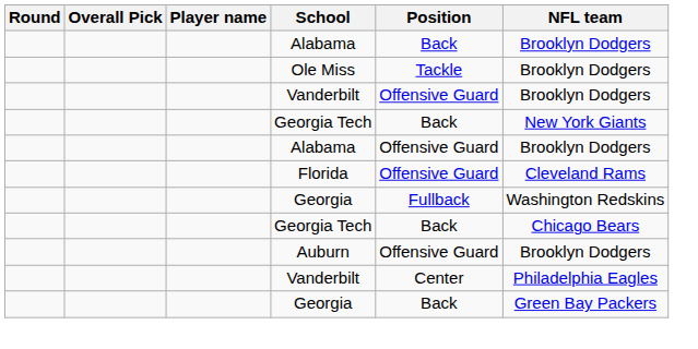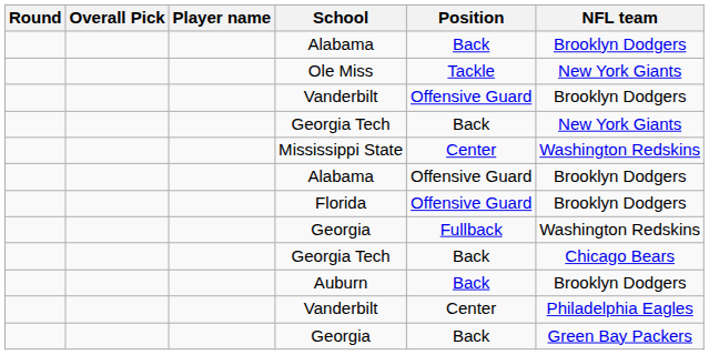 <table class="wikitable sortable" style="text-align:center">
 <tr>
 <th scope="col">Round</th>
 <th scope="col">Overall Pick</th>
 <th scope="col">Player name</th>
 <th scope="col">School</th>
 <th scope="col">Position</th>
 <th scope="col">NFL team</th>
 </tr>
 <tr>
 <td></td>
 <td></td>
 <td></td>
 <td>Alabama</td>
 <td><a href='#'>Back</a></td>
 <td><a href='#'>Brooklyn Dodgers</a></td>
 </tr>
 <tr>
 <td></td>
 <td></td>
 <td></td>
 <td>Ole Miss</td>
 <td><a href='#'>Tackle</a></td>
-<td>Brooklyn Dodgers</td>
+<td><a href='#'>New York Giants</a></td>
 </tr>
 <tr>
 <td></td>
 <td></td>
 <td></td>
 <td>Vanderbilt</td>
 <td><a href='#'>Offensive Guard</a></td>
 <td>Brooklyn Dodgers</td>
 </tr>
 <tr>
 <td></td>
 <td></td>
 <td></td>
 <td>Georgia Tech</td>
 <td>Back</td>
 <td><a href='#'>New York Giants</a></td>
 </tr>
 <tr>
 <td></td>
 <td></td>
 <td></td>
+<td>Mississippi State</td>
+<td><a href='#'>Center</a></td>
+<td><a href='#'>Washington Redskins</a></td>
+</tr>
+<tr>
+<td></td>
+<td></td>
+<td></td>
 <td>Alabama</td>
 <td>Offensive Guard</td>
 <td>Brooklyn Dodgers</td>
 </tr>
 <tr>
 <td></td>
 <td></td>
 <td></td>
 <td>Florida</td>
 <td><a href='#'>Offensive Guard</a></td>
-<td><a href='#'>Cleveland Rams</a></td>
+<td>Brooklyn Dodgers</td>
 </tr>
 <tr>
 <td></td>
 <td></td>
 <td></td>
 <td>Georgia</td>
 <td><a href='#'>Fullback</a></td>
 <td>Washington Redskins</td>
 </tr>
 <tr>
 <td></td>
 <td></td>
 <td></td>
 <td>Georgia Tech</td>
 <td>Back</td>
 <td><a href='#'>Chicago Bears</a></td>
 </tr>
 <tr>
 <td></td>
 <td></td>
 <td></td>
 <td>Auburn</td>
-<td>Offensive Guard</td>
+<td><a href='#'>Back</a></td>
 <td>Brooklyn Dodgers</td>
 </tr>
 <tr>
 <td></td>
 <td></td>
 <td></td>
 <td>Vanderbilt</td>
 <td>Center</td>
 <td><a href='#'>Philadelphia Eagles</a></td>
 </tr>
 <tr>
 <td></td>
 <td></td>
 <td></td>
 <td>Georgia</td>
 <td>Back</td>
 <td><a href='#'>Green Bay Packers</a></td>
 </tr>
 </table>
